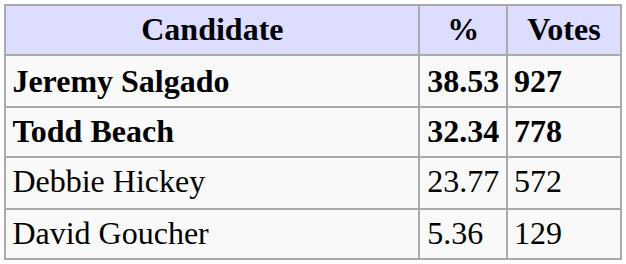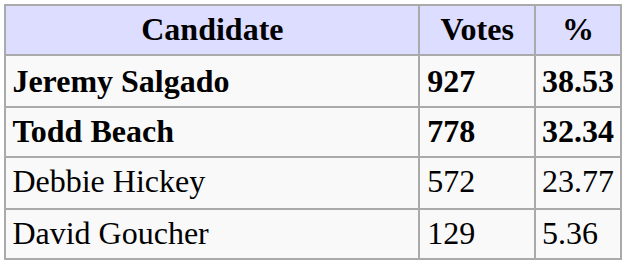 <table class="wikitable">
 <tr>
 <th style="background:#ddf; width:200px;">Candidate</th>
+<th style="background:#ddf; width:50px;">Votes</th>
 <th style="background:#ddf; width:30px;">%</th>
-<th style="background:#ddf; width:50px;">Votes</th>
 </tr>
 <tr>
 <td><strong>Jeremy Salgado</strong></td>
+<td><strong>927</strong></td>
 <td><strong>38.53</strong></td>
-<td><strong>927</strong></td>
 </tr>
 <tr>
 <td><strong>Todd Beach</strong></td>
+<td><strong>778</strong></td>
 <td><strong>32.34</strong></td>
-<td><strong>778</strong></td>
 </tr>
 <tr>
 <td>Debbie Hickey</td>
+<td>572</td>
 <td>23.77</td>
-<td>572</td>
 </tr>
 <tr>
 <td>David Goucher</td>
+<td>129</td>
 <td>5.36</td>
-<td>129</td>
 </tr>
 </table>
